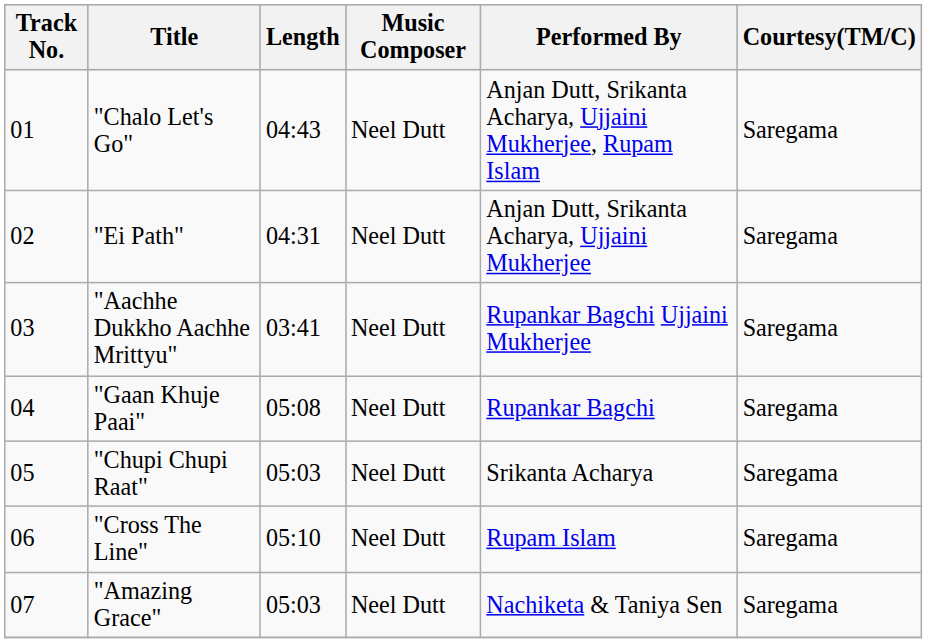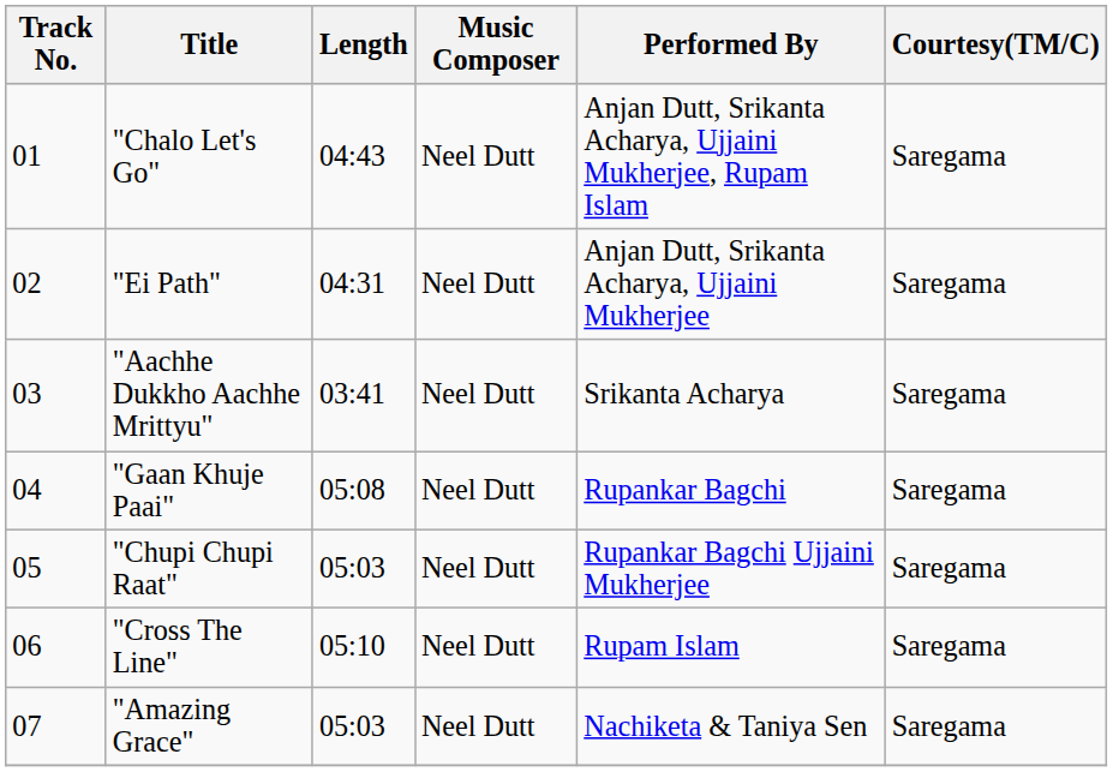 <table class="wikitable">
 <tr style="background:#ccc; text-align:center;">
 <th>Track No.</th>
 <th>Title</th>
 <th>Length</th>
 <th>Music Composer</th>
 <th>Performed By</th>
 <th>Courtesy(TM/C)</th>
 </tr>
 <tr>
 <td>01</td>
 <td>"Chalo Let's Go"</td>
 <td>04:43</td>
 <td>Neel Dutt</td>
 <td>Anjan Dutt, Srikanta Acharya, <a href='#'>Ujjaini Mukherjee</a>, <a href='#'>Rupam Islam</a></td>
 <td>Saregama</td>
 </tr>
 <tr>
 <td>02</td>
 <td>"Ei Path"</td>
 <td>04:31</td>
 <td>Neel Dutt</td>
 <td>Anjan Dutt, Srikanta Acharya, <a href='#'>Ujjaini Mukherjee</a></td>
 <td>Saregama</td>
 </tr>
 <tr>
 <td>03</td>
 <td>"Aachhe Dukkho Aachhe Mrittyu"</td>
 <td>03:41</td>
 <td>Neel Dutt</td>
-<td><a href='#'>Rupankar Bagchi</a> <a href='#'>Ujjaini Mukherjee</a></td>
+<td>Srikanta Acharya</td>
 <td>Saregama</td>
 </tr>
 <tr>
 <td>04</td>
 <td>"Gaan Khuje Paai"</td>
 <td>05:08</td>
 <td>Neel Dutt</td>
 <td><a href='#'>Rupankar Bagchi</a></td>
 <td>Saregama</td>
 </tr>
 <tr>
 <td>05</td>
 <td>"Chupi Chupi Raat"</td>
 <td>05:03</td>
 <td>Neel Dutt</td>
-<td>Srikanta Acharya</td>
+<td><a href='#'>Rupankar Bagchi</a> <a href='#'>Ujjaini Mukherjee</a></td>
 <td>Saregama</td>
 </tr>
 <tr>
 <td>06</td>
 <td>"Cross The Line"</td>
 <td>05:10</td>
 <td>Neel Dutt</td>
 <td><a href='#'>Rupam Islam</a></td>
 <td>Saregama</td>
 </tr>
 <tr>
 <td>07</td>
 <td>"Amazing Grace"</td>
 <td>05:03</td>
 <td>Neel Dutt</td>
 <td><a href='#'>Nachiketa</a> & Taniya Sen</td>
 <td>Saregama</td>
 </tr>
 <tr>
 </tr>
 </table>
